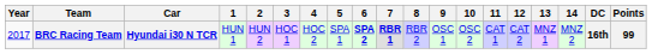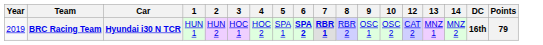 <table class="wikitable" style="text-align:center; font-size:85%">
 <tr>
 <th>Year</th>
 <th>Team</th>
 <th>Car</th>
 <th>1</th>
 <th>2</th>
 <th>3</th>
 <th>4</th>
 <th>5</th>
 <th>6</th>
 <th>7</th>
 <th>8</th>
 <th>9</th>
 <th>10</th>
-<th>11</th>
 <th>12</th>
 <th>13</th>
 <th>14</th>
 <th>DC</th>
 <th>Points</th>
 </tr>
 <tr>
-<td><a href='#'>2017</a></td>
+<td><a href='#'>2019</a></td>
 <th nowrap><a href='#'>BRC Racing Team</a></th>
 <th nowrap><a href='#'>Hyundai i30 N TCR</a></th>
 <td style="background:#DFFFDF;"><a href='#'>HUN<br>1</a><br></td>
 <td style="background:#EFCFFF;"><a href='#'>HUN<br>2</a><br></td>
 <td style="background:#EFCFFF;"><a href='#'>HOC<br>1</a><br></td>
 <td style="background:#DFFFDF;"><a href='#'>HOC<br>2</a><br></td>
 <td style="background:#DFFFDF;"><a href='#'>SPA<br>1</a><br></td>
 <td style="background:#DFFFDF;"><strong><a href='#'>SPA<br>2</a><br></strong></td>
 <td style="background:#DFDFDF;"><strong><a href='#'>RBR<br>1</a></strong><br></td>
 <td style="background:#CFCFFF;"><a href='#'>RBR<br>2</a><br></td>
 <td style="background:#DFFFDF;"><a href='#'>OSC<br>1</a><br></td>
 <td style="background:#DFFFDF;"><a href='#'>OSC<br>2</a><br></td>
-<td style="background:#CFCFFF;"><a href='#'>CAT<br>1</a><br></td>
 <td style="background:#CFCFFF;"><a href='#'>CAT<br>2</a><br></td>
 <td style="background:#EFCFFF;"><a href='#'>MNZ<br>1</a><br></td>
 <td style="background:#DFFFDF;"><a href='#'>MNZ<br>2</a><br></td>
 <th>16th</th>
-<th>99</th>
+<th>79</th>
 </tr>
 </table>
